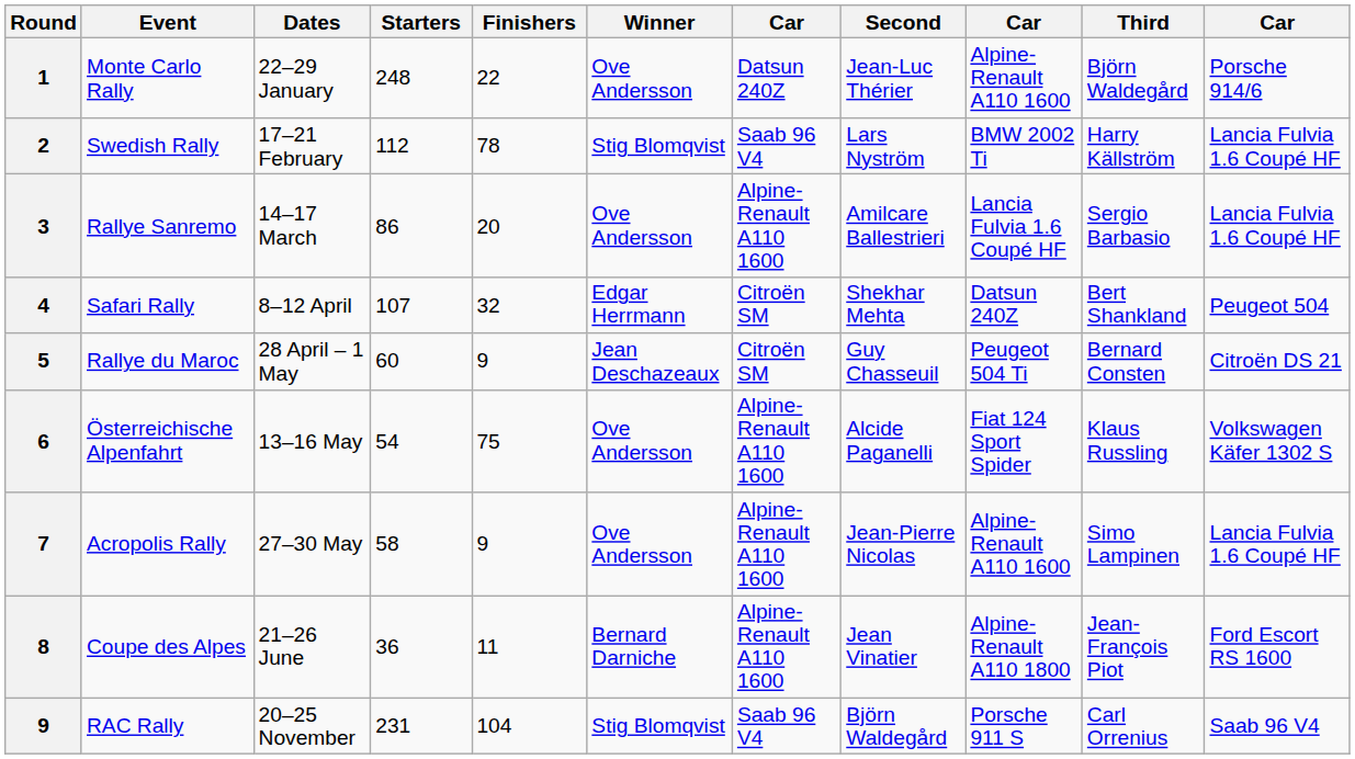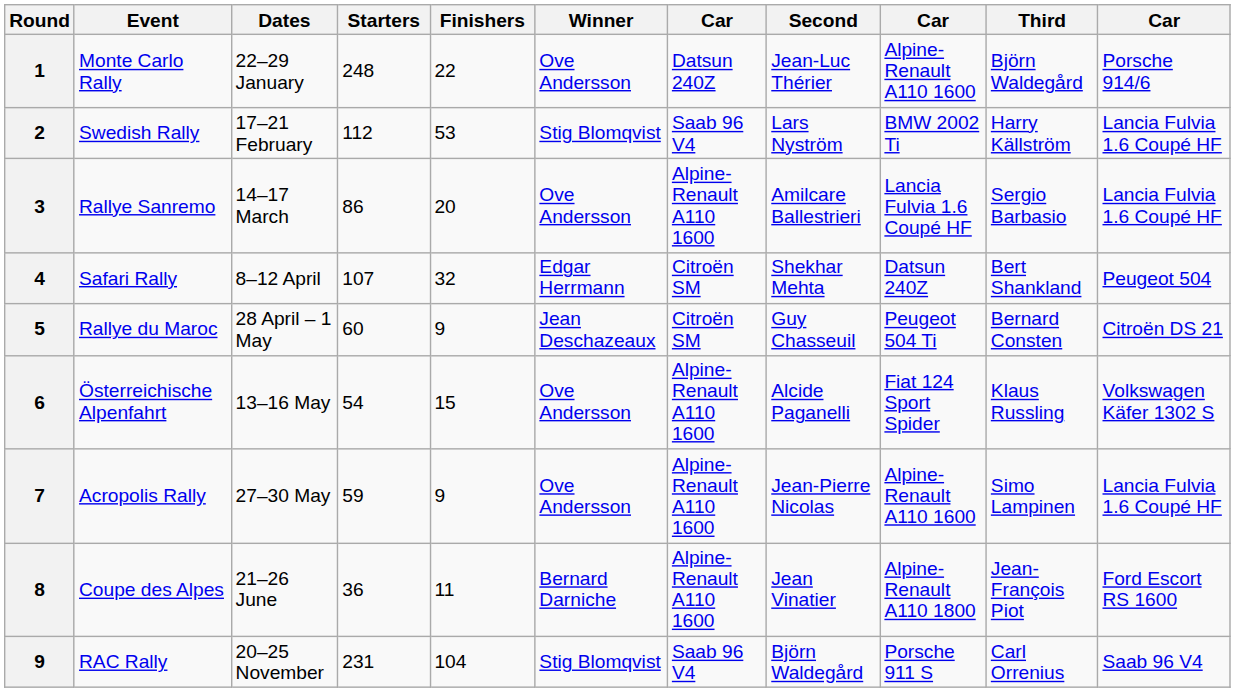 <table class="wikitable" style="font-size: 85%">
 <tr>
 <th>Round</th>
 <th>Event</th>
 <th>Dates</th>
 <th> Starters </th>
 <th> Finishers </th>
 <th>Winner</th>
 <th>Car</th>
 <th>Second</th>
 <th>Car</th>
 <th>Third</th>
 <th>Car</th>
 </tr>
 <tr>
 <th>1</th>
 <td> <a href='#'>Monte Carlo Rally</a></td>
 <td>22–29 January</td>
 <td>248</td>
 <td>22</td>
 <td> <a href='#'>Ove Andersson</a></td>
 <td><a href='#'>Datsun 240Z</a></td>
 <td> <a href='#'>Jean-Luc Thérier</a></td>
 <td><a href='#'>Alpine-Renault A110 1600</a></td>
 <td> <a href='#'>Björn Waldegård</a></td>
 <td><a href='#'>Porsche 914/6</a></td>
 </tr>
 <tr>
 <th>2</th>
 <td> <a href='#'>Swedish Rally</a></td>
 <td>17–21 February</td>
 <td>112</td>
-<td>78</td>
+<td>53</td>
 <td> <a href='#'>Stig Blomqvist</a></td>
 <td><a href='#'>Saab 96 V4</a></td>
 <td> <a href='#'>Lars Nyström</a></td>
 <td><a href='#'>BMW 2002 Ti</a></td>
 <td> <a href='#'>Harry Källström</a></td>
 <td><a href='#'>Lancia Fulvia 1.6 Coupé HF</a></td>
 </tr>
 <tr>
 <th>3</th>
 <td> <a href='#'>Rallye Sanremo</a></td>
 <td>14–17 March</td>
 <td>86</td>
 <td>20</td>
 <td> <a href='#'>Ove Andersson</a></td>
 <td><a href='#'>Alpine-Renault A110 1600</a></td>
 <td> <a href='#'>Amilcare Ballestrieri</a></td>
 <td><a href='#'>Lancia Fulvia 1.6 Coupé HF</a></td>
 <td> <a href='#'>Sergio Barbasio</a></td>
 <td><a href='#'>Lancia Fulvia 1.6 Coupé HF</a></td>
 </tr>
 <tr>
 <th>4</th>
 <td> <a href='#'>Safari Rally</a></td>
 <td>8–12 April</td>
 <td>107</td>
 <td>32</td>
 <td> <a href='#'>Edgar Herrmann</a></td>
 <td><a href='#'>Citroën SM</a></td>
 <td> <a href='#'>Shekhar Mehta</a></td>
 <td><a href='#'>Datsun 240Z</a></td>
 <td> <a href='#'>Bert Shankland</a></td>
 <td><a href='#'>Peugeot 504</a></td>
 </tr>
 <tr>
 <th>5</th>
 <td> <a href='#'>Rallye du Maroc</a></td>
 <td>28 April – 1 May</td>
 <td>60</td>
 <td>9</td>
 <td> <a href='#'>Jean Deschazeaux</a></td>
 <td><a href='#'>Citroën SM</a></td>
 <td> <a href='#'>Guy Chasseuil</a></td>
 <td><a href='#'>Peugeot 504 Ti</a></td>
 <td> <a href='#'>Bernard Consten</a></td>
 <td><a href='#'>Citroën DS 21</a></td>
 </tr>
 <tr>
 <th>6</th>
 <td> <a href='#'>Österreichische Alpenfahrt</a></td>
 <td>13–16 May</td>
 <td>54</td>
-<td>75</td>
+<td>15</td>
 <td> <a href='#'>Ove Andersson</a></td>
 <td><a href='#'>Alpine-Renault A110 1600</a></td>
 <td> <a href='#'>Alcide Paganelli</a></td>
 <td><a href='#'>Fiat 124 Sport Spider</a></td>
 <td> <a href='#'>Klaus Russling</a></td>
 <td><a href='#'>Volkswagen Käfer 1302 S</a></td>
 </tr>
 <tr>
 <th>7</th>
 <td> <a href='#'>Acropolis Rally</a></td>
 <td>27–30 May</td>
-<td>58</td>
+<td>59</td>
 <td>9</td>
 <td> <a href='#'>Ove Andersson</a></td>
 <td><a href='#'>Alpine-Renault A110 1600</a></td>
 <td> <a href='#'>Jean-Pierre Nicolas</a></td>
 <td><a href='#'>Alpine-Renault A110 1600</a></td>
 <td> <a href='#'>Simo Lampinen</a></td>
 <td><a href='#'>Lancia Fulvia 1.6 Coupé HF</a></td>
 </tr>
 <tr>
 <th>8</th>
 <td> <a href='#'>Coupe des Alpes</a></td>
 <td>21–26 June</td>
 <td>36</td>
 <td>11</td>
 <td> <a href='#'>Bernard Darniche</a></td>
 <td><a href='#'>Alpine-Renault A110 1600</a></td>
 <td> <a href='#'>Jean Vinatier</a></td>
 <td><a href='#'>Alpine-Renault A110 1800</a></td>
 <td> <a href='#'>Jean-François Piot</a></td>
 <td><a href='#'>Ford Escort RS 1600</a></td>
 </tr>
 <tr>
 <th>9</th>
 <td> <a href='#'>RAC Rally</a></td>
 <td>20–25 November</td>
 <td>231</td>
 <td>104</td>
 <td> <a href='#'>Stig Blomqvist</a></td>
 <td><a href='#'>Saab 96 V4</a></td>
 <td> <a href='#'>Björn Waldegård</a></td>
 <td><a href='#'>Porsche 911 S</a></td>
 <td> <a href='#'>Carl Orrenius</a></td>
 <td><a href='#'>Saab 96 V4</a></td>
 </tr>
 </table>
